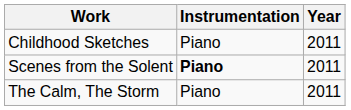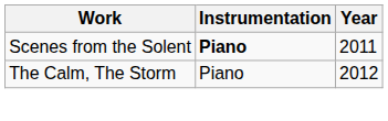 <table class="wikitable">
 <tr>
 <th>Work</th>
 <th>Instrumentation</th>
 <th>Year</th>
-</tr>
-<tr>
-<td>Childhood Sketches</td>
-<td>Piano</td>
-<td>2011</td>
 </tr>
 <tr>
 <td>Scenes from the Solent</td>
 <td><strong>Piano</strong></td>
 <td>2011</td>
 </tr>
 <tr>
 <td>The Calm, The Storm</td>
 <td>Piano</td>
-<td>2011</td>
+<td>2012</td>
 </tr>
 </table>
